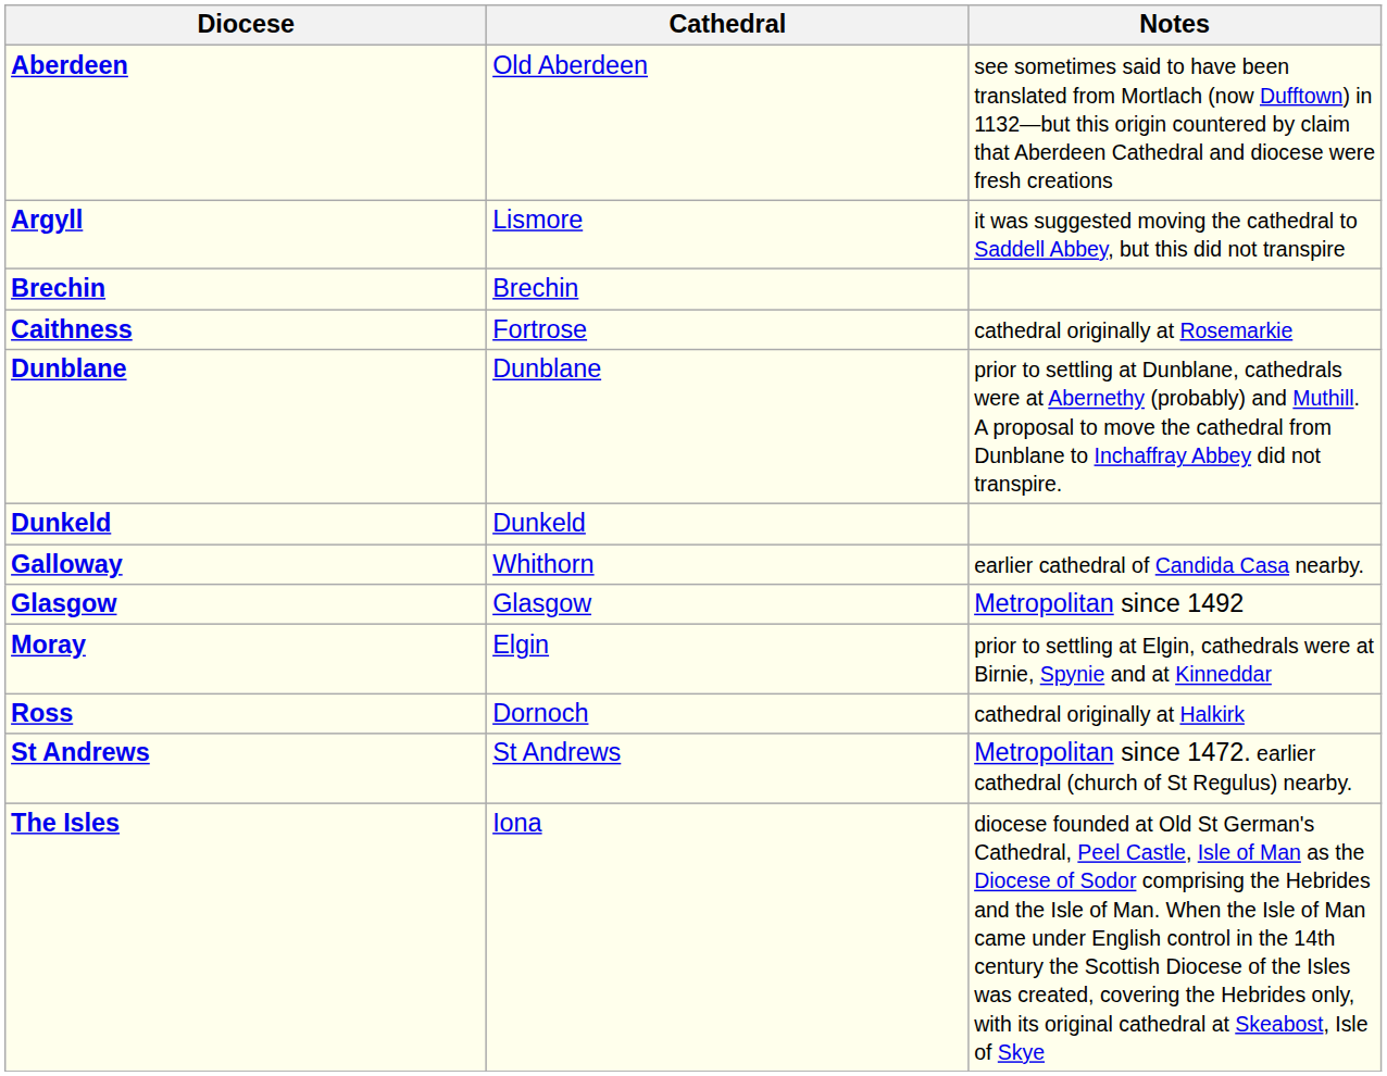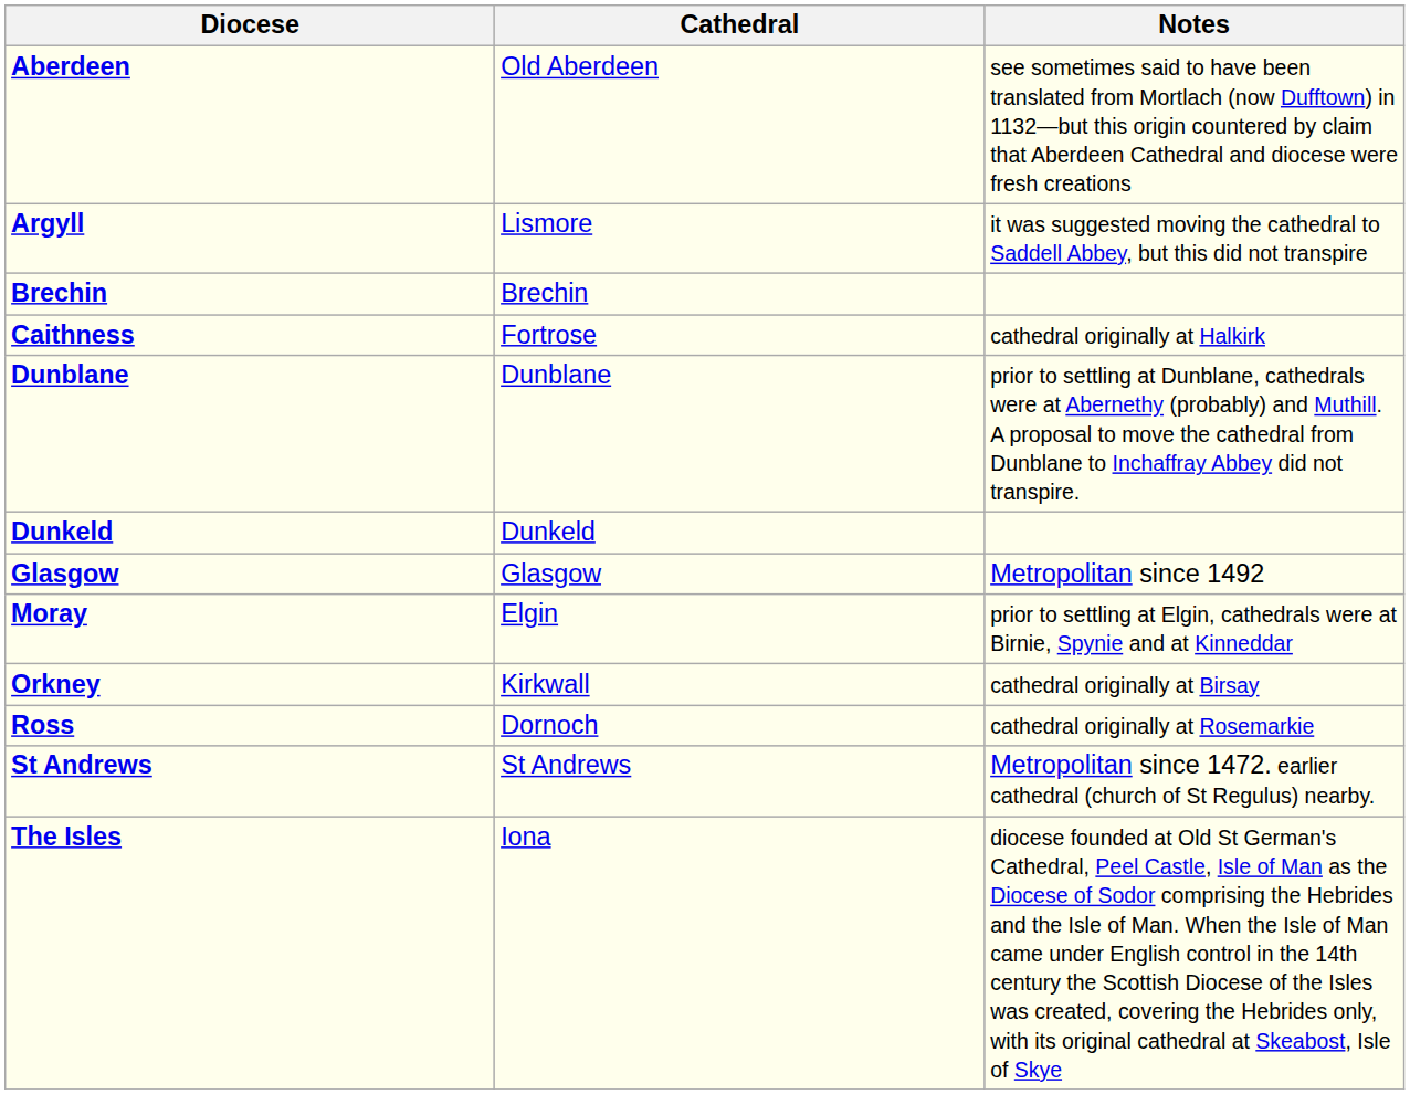 <table class="wikitable">
 <tr align=left>
 <th width="35%">Diocese</th>
 <th width="35%">Cathedral</th>
 <th width="30%">Notes</th>
 </tr>
 <tr valign=top bgcolor="#ffffec">
 <td><strong><a href='#'>Aberdeen</a></strong></td>
 <td><a href='#'>Old Aberdeen</a></td>
 <td><small>see sometimes said to have been translated from Mortlach (now <a href='#'>Dufftown</a>) in 1132—but this origin countered by claim that Aberdeen Cathedral and diocese were fresh creations</small></td>
 </tr>
 <tr valign=top bgcolor="#ffffec">
 <td><strong><a href='#'>Argyll</a></strong></td>
 <td><a href='#'>Lismore</a></td>
 <td><small>it was suggested moving the cathedral to <a href='#'>Saddell Abbey</a>, but this did not transpire</small></td>
 </tr>
 <tr valign=top bgcolor="#ffffec">
 <td><strong><a href='#'>Brechin</a></strong></td>
 <td><a href='#'>Brechin</a></td>
 <td></td>
 </tr>
 <tr valign=top bgcolor="#ffffec">
 <td><strong><a href='#'>Caithness</a></strong></td>
 <td><a href='#'>Fortrose</a></td>
-<td><small>cathedral originally at <a href='#'>Rosemarkie</a></small></td>
+<td><small>cathedral originally at <a href='#'>Halkirk</a></small></td>
 </tr>
 <tr valign=top bgcolor="#ffffec">
 <td><strong><a href='#'>Dunblane</a></strong></td>
 <td><a href='#'>Dunblane</a></td>
 <td><small>prior to settling at Dunblane, cathedrals were at <a href='#'>Abernethy</a> (probably) and <a href='#'>Muthill</a>. A proposal to move the cathedral from Dunblane to <a href='#'>Inchaffray Abbey</a> did not transpire.</small></td>
 </tr>
 <tr valign=top bgcolor="#ffffec">
 <td><strong><a href='#'>Dunkeld</a></strong></td>
 <td><a href='#'>Dunkeld</a></td>
 <td></td>
 </tr>
 <tr valign=top bgcolor="#ffffec">
-<td><strong><a href='#'>Galloway</a></strong></td>
-<td><a href='#'>Whithorn</a></td>
-<td><small>earlier cathedral of <a href='#'>Candida Casa</a> nearby.</small></td>
-</tr>
-<tr valign=top bgcolor="#ffffec">
 <td><strong><a href='#'>Glasgow</a></strong></td>
 <td><a href='#'>Glasgow</a></td>
 <td><a href='#'>Metropolitan</a> since 1492</td>
 </tr>
 <tr valign=top bgcolor="#ffffec">
 <td><strong><a href='#'>Moray</a></strong></td>
 <td><a href='#'>Elgin</a></td>
 <td><small>prior to settling at Elgin, cathedrals were at Birnie, <a href='#'>Spynie</a> and at <a href='#'>Kinneddar</a></small></td>
 </tr>
 <tr valign=top bgcolor="#ffffec">
+<td><strong><a href='#'>Orkney</a></strong></td>
+<td><a href='#'>Kirkwall</a></td>
+<td><small>cathedral originally at <a href='#'>Birsay</a></small></td>
+</tr>
+<tr valign=top bgcolor="#ffffec">
 <td><strong><a href='#'>Ross</a></strong></td>
 <td><a href='#'>Dornoch</a></td>
-<td><small>cathedral originally at <a href='#'>Halkirk</a></small></td>
+<td><small>cathedral originally at <a href='#'>Rosemarkie</a></small></td>
 </tr>
 <tr valign=top bgcolor="#ffffec">
 <td><strong><a href='#'>St Andrews</a></strong></td>
 <td><a href='#'>St Andrews</a></td>
 <td><a href='#'>Metropolitan</a> since 1472.<small> earlier cathedral (church of St Regulus) nearby.</small></td>
 </tr>
 <tr valign=top bgcolor="#ffffec">
 <td><strong><a href='#'>The Isles</a></strong></td>
 <td><a href='#'>Iona</a></td>
 <td><small>diocese founded at Old St German's Cathedral, <a href='#'>Peel Castle</a>, <a href='#'>Isle of Man</a> as the <a href='#'>Diocese of Sodor</a> comprising the Hebrides and the Isle of Man. When the Isle of Man came under English control in the 14th century the Scottish Diocese of the Isles was created, covering the Hebrides only, with its original cathedral at <a href='#'>Skeabost</a>, Isle of <a href='#'>Skye</a></small></td>
 </tr>
 </table>
